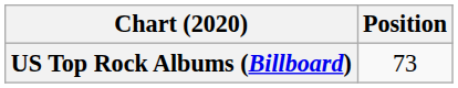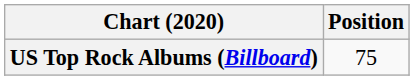 <table class="wikitable plainrowheaders" style="text-align:center">
 <tr>
 <th>Chart (2020)</th>
 <th>Position</th>
 </tr>
 <tr>
 <th scope="row">US Top Rock Albums (<em><a href='#'>Billboard</a></em>)</th>
-<td>73</td>
+<td>75</td>
 </tr>
 </table>
